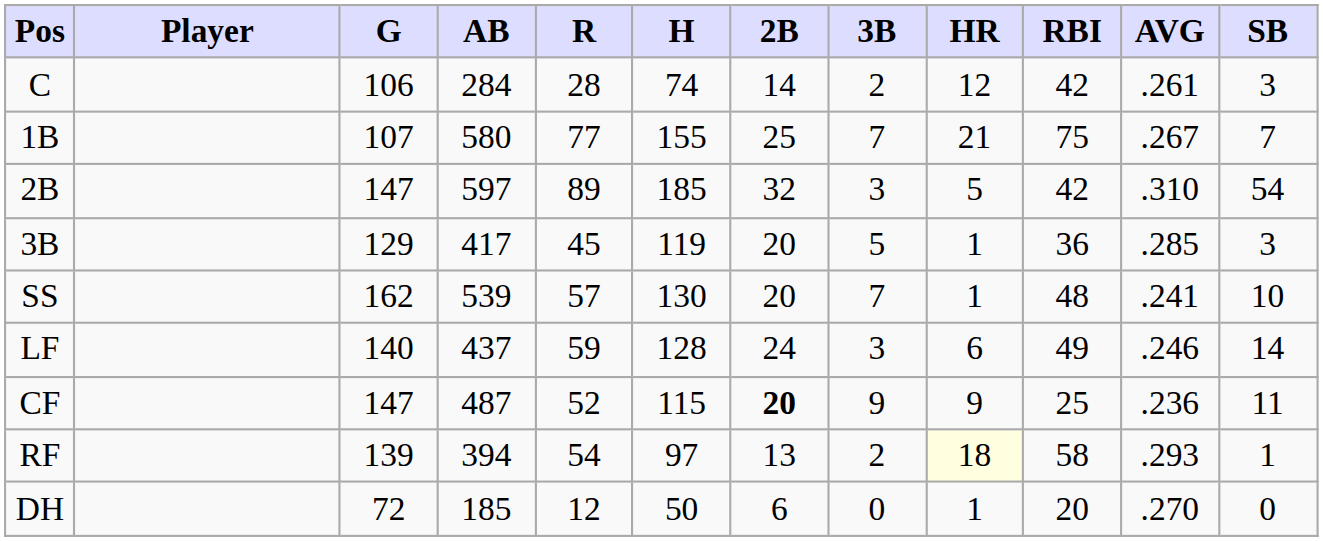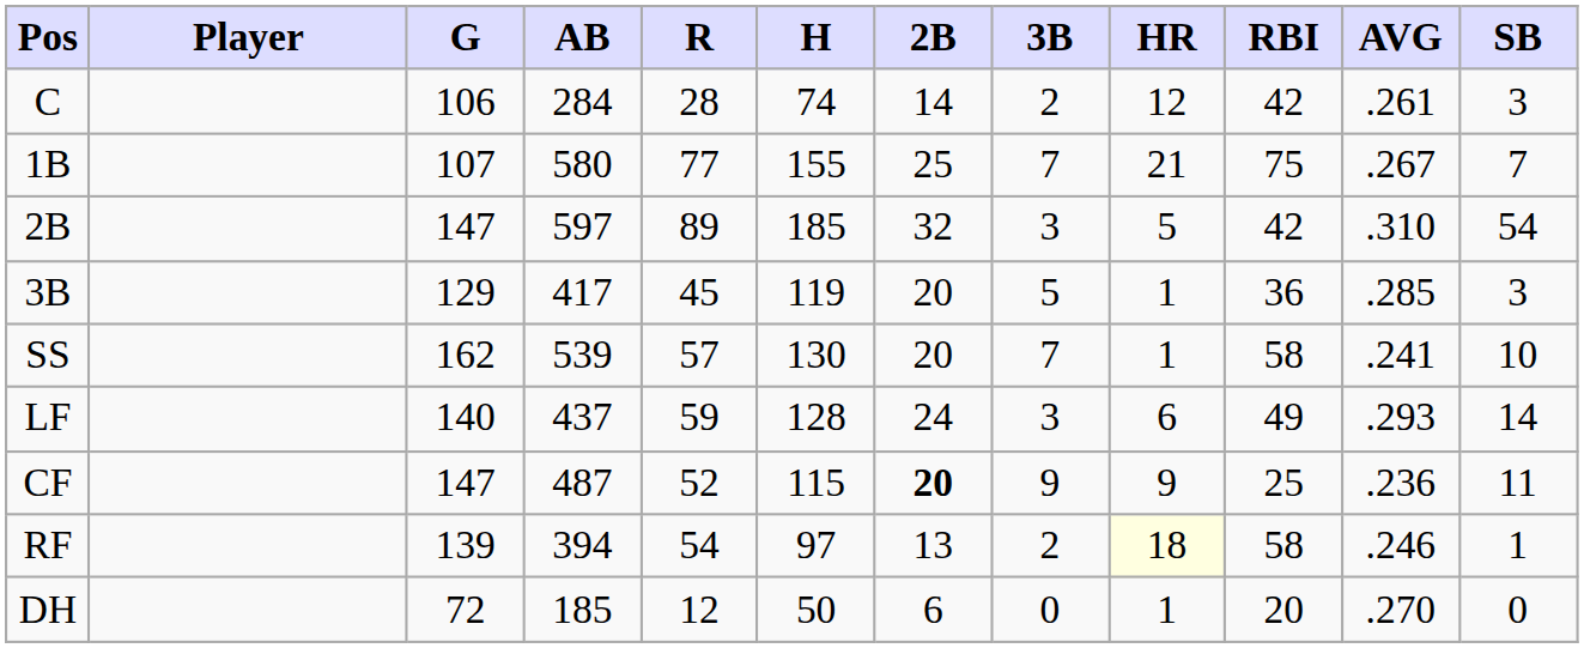 <table class="wikitable sortable">
 <tr>
 <th style="background:#ddf; width:5%;">Pos</th>
 <th style="background:#ddf; width:19%;">Player</th>
 <th style="background:#ddf; width:7%;">G</th>
 <th style="background:#ddf; width:7%;">AB</th>
 <th style="background:#ddf; width:7%;">R</th>
 <th style="background:#ddf; width:7%;">H</th>
 <th style="background:#ddf; width:7%;">2B</th>
 <th style="background:#ddf; width:7%;">3B</th>
 <th style="background:#ddf; width:7%;">HR</th>
 <th style="background:#ddf; width:7%;">RBI</th>
 <th style="background:#ddf; width:7%;">AVG</th>
 <th style="background:#ddf; width:7%;">SB</th>
 </tr>
 <tr style="text-align:center;">
 <td>C</td>
 <td></td>
 <td>106</td>
 <td>284</td>
 <td>28</td>
 <td>74</td>
 <td>14</td>
 <td>2</td>
 <td>12</td>
 <td>42</td>
 <td>.261</td>
 <td>3</td>
 </tr>
 <tr style="text-align:center;">
 <td>1B</td>
 <td></td>
 <td>107</td>
 <td>580</td>
 <td>77</td>
 <td>155</td>
 <td>25</td>
 <td>7</td>
 <td>21</td>
 <td>75</td>
 <td>.267</td>
 <td>7</td>
 </tr>
 <tr style="text-align:center;">
 <td>2B</td>
 <td></td>
 <td>147</td>
 <td>597</td>
 <td>89</td>
 <td>185</td>
 <td>32</td>
 <td>3</td>
 <td>5</td>
 <td>42</td>
 <td>.310</td>
 <td>54</td>
 </tr>
 <tr style="text-align:center;">
 <td>3B</td>
 <td></td>
 <td>129</td>
 <td>417</td>
 <td>45</td>
 <td>119</td>
 <td>20</td>
 <td>5</td>
 <td>1</td>
 <td>36</td>
 <td>.285</td>
 <td>3</td>
 </tr>
 <tr style="text-align:center;">
 <td>SS</td>
 <td></td>
 <td>162</td>
 <td>539</td>
 <td>57</td>
 <td>130</td>
 <td>20</td>
 <td>7</td>
 <td>1</td>
-<td>48</td>
+<td>58</td>
 <td>.241</td>
 <td>10</td>
 </tr>
 <tr style="text-align:center;">
 <td>LF</td>
 <td></td>
 <td>140</td>
 <td>437</td>
 <td>59</td>
 <td>128</td>
 <td>24</td>
 <td>3</td>
 <td>6</td>
 <td>49</td>
-<td>.246</td>
+<td>.293</td>
 <td>14</td>
 </tr>
 <tr style="text-align:center;">
 <td>CF</td>
 <td></td>
 <td>147</td>
 <td>487</td>
 <td>52</td>
 <td>115</td>
 <td><strong>20</strong></td>
 <td>9</td>
 <td>9</td>
 <td>25</td>
 <td>.236</td>
 <td>11</td>
 </tr>
 <tr style="text-align:center;">
 <td>RF</td>
 <td></td>
 <td>139</td>
 <td>394</td>
 <td>54</td>
 <td>97</td>
 <td>13</td>
 <td>2</td>
 <td style="background: lightyellow;">18</td>
 <td>58</td>
-<td>.293</td>
+<td>.246</td>
 <td>1</td>
 </tr>
 <tr style="text-align:center;">
 <td>DH</td>
 <td></td>
 <td>72</td>
 <td>185</td>
 <td>12</td>
 <td>50</td>
 <td>6</td>
 <td>0</td>
 <td>1</td>
 <td>20</td>
 <td>.270</td>
 <td>0</td>
 </tr>
 </table>
